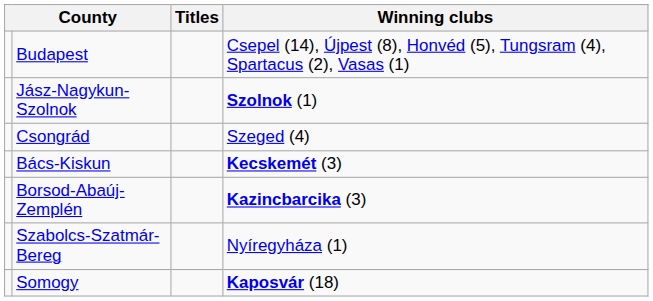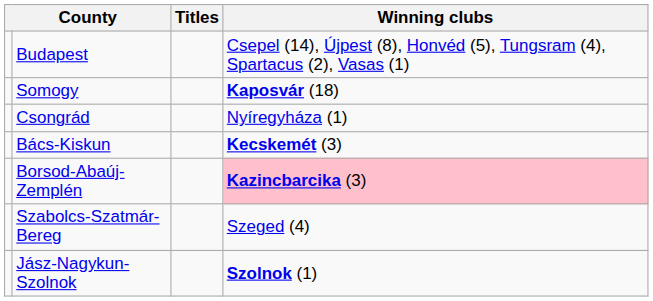 <table class="wikitable">
 <tr>
 <th colspan=2>County</th>
 <th>Titles</th>
 <th>Winning clubs</th>
 </tr>
 <tr>
 <td align=center></td>
 <td><a href='#'>Budapest</a></td>
 <td></td>
 <td><a href='#'>Csepel</a> (14), <a href='#'>Újpest</a> (8), <a href='#'>Honvéd</a> (5), <a href='#'>Tungsram</a> (4), <a href='#'>Spartacus</a> (2), <a href='#'>Vasas</a> (1)</td>
 </tr>
 <tr>
 <td align=center></td>
-<td><a href='#'>Jász-Nagykun-Szolnok</a></td>
+<td><a href='#'>Somogy</a></td>
 <td></td>
-<td><strong><a href='#'>Szolnok</a></strong> (1)</td>
+<td><strong><a href='#'>Kaposvár</a></strong> (18)</td>
 </tr>
 <tr>
 <td align=center></td>
 <td><a href='#'>Csongrád</a></td>
 <td></td>
-<td><a href='#'>Szeged</a> (4)</td>
+<td><a href='#'>Nyíregyháza</a> (1)</td>
 </tr>
 <tr>
 <td align=center></td>
 <td><a href='#'>Bács-Kiskun</a></td>
 <td></td>
 <td><strong><a href='#'>Kecskemét</a></strong> (3)</td>
 </tr>
 <tr>
 <td align=center></td>
 <td><a href='#'>Borsod-Abaúj-Zemplén</a></td>
 <td></td>
-<td><strong><a href='#'>Kazincbarcika</a></strong> (3)</td>
+<td style="background: pink;"><strong><a href='#'>Kazincbarcika</a></strong> (3)</td>
 </tr>
 <tr>
 <td></td>
 <td><a href='#'>Szabolcs-Szatmár-Bereg</a></td>
 <td></td>
-<td><a href='#'>Nyíregyháza</a> (1)</td>
+<td><a href='#'>Szeged</a> (4)</td>
 </tr>
 <tr>
 <td align=center></td>
-<td><a href='#'>Somogy</a></td>
+<td><a href='#'>Jász-Nagykun-Szolnok</a></td>
 <td></td>
-<td><strong><a href='#'>Kaposvár</a></strong> (18)</td>
+<td><strong><a href='#'>Szolnok</a></strong> (1)</td>
 </tr>
 </table>
